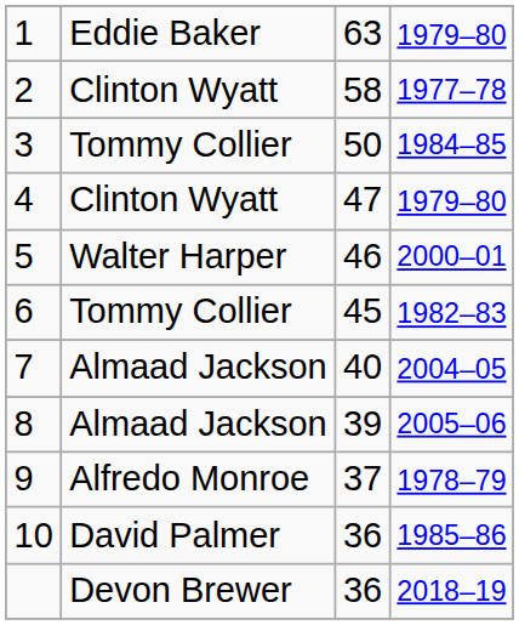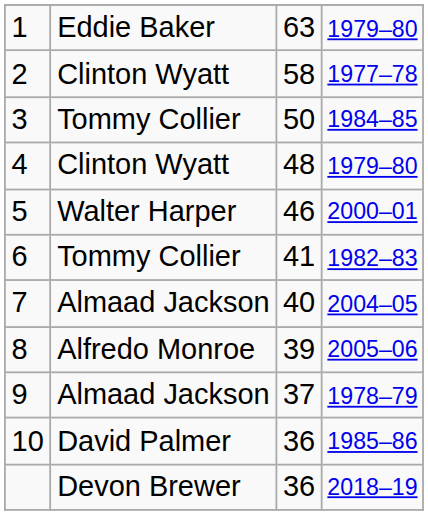 <table class="wikitable">
 <tr>
 </tr>
 <tr>
 <td>1</td>
 <td>Eddie Baker</td>
 <td>63</td>
 <td style="font-size:80%;"><a href='#'>1979–80</a></td>
 </tr>
 <tr>
 <td>2</td>
 <td>Clinton Wyatt</td>
 <td>58</td>
 <td style="font-size:80%;"><a href='#'>1977–78</a></td>
 </tr>
 <tr>
 <td>3</td>
 <td>Tommy Collier</td>
 <td>50</td>
 <td style="font-size:80%;"><a href='#'>1984–85</a></td>
 </tr>
 <tr>
 <td>4</td>
 <td>Clinton Wyatt</td>
-<td>47</td>
+<td>48</td>
 <td style="font-size:80%;"><a href='#'>1979–80</a></td>
 </tr>
 <tr>
 <td>5</td>
 <td>Walter Harper</td>
 <td>46</td>
 <td style="font-size:80%;"><a href='#'>2000–01</a></td>
 </tr>
 <tr>
 <td>6</td>
 <td>Tommy Collier</td>
-<td>45</td>
+<td>41</td>
 <td style="font-size:80%;"><a href='#'>1982–83</a></td>
 </tr>
 <tr>
 <td>7</td>
 <td>Almaad Jackson</td>
 <td>40</td>
 <td style="font-size:80%;"><a href='#'>2004–05</a></td>
 </tr>
 <tr>
 <td>8</td>
-<td>Almaad Jackson</td>
+<td>Alfredo Monroe</td>
 <td>39</td>
 <td style="font-size:80%;"><a href='#'>2005–06</a></td>
 </tr>
 <tr>
 <td>9</td>
-<td>Alfredo Monroe</td>
+<td>Almaad Jackson</td>
 <td>37</td>
 <td style="font-size:80%;"><a href='#'>1978–79</a></td>
 </tr>
 <tr>
 <td>10</td>
 <td>David Palmer</td>
 <td>36</td>
 <td style="font-size:80%;"><a href='#'>1985–86</a></td>
 </tr>
 <tr>
 <td></td>
 <td>Devon Brewer</td>
 <td>36</td>
 <td style="font-size:80%;"><a href='#'>2018–19</a></td>
 </tr>
 </table>
